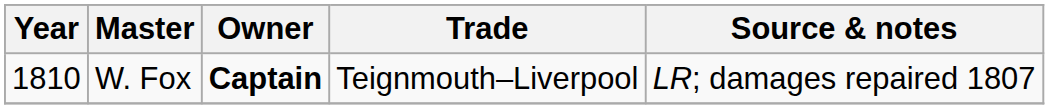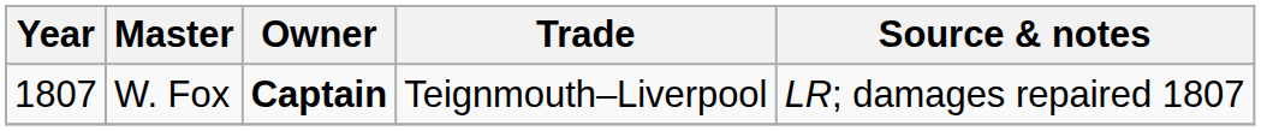 <table class=" wikitable">
 <tr>
 <th>Year</th>
 <th>Master</th>
 <th>Owner</th>
 <th>Trade</th>
 <th>Source & notes</th>
 </tr>
 <tr>
-<td>1810</td>
+<td>1807</td>
 <td>W. Fox</td>
 <td><strong>Captain</strong></td>
 <td>Teignmouth–Liverpool</td>
 <td><em>LR</em>; damages repaired 1807</td>
 </tr>
 <tr>
 </tr>
 </table>
